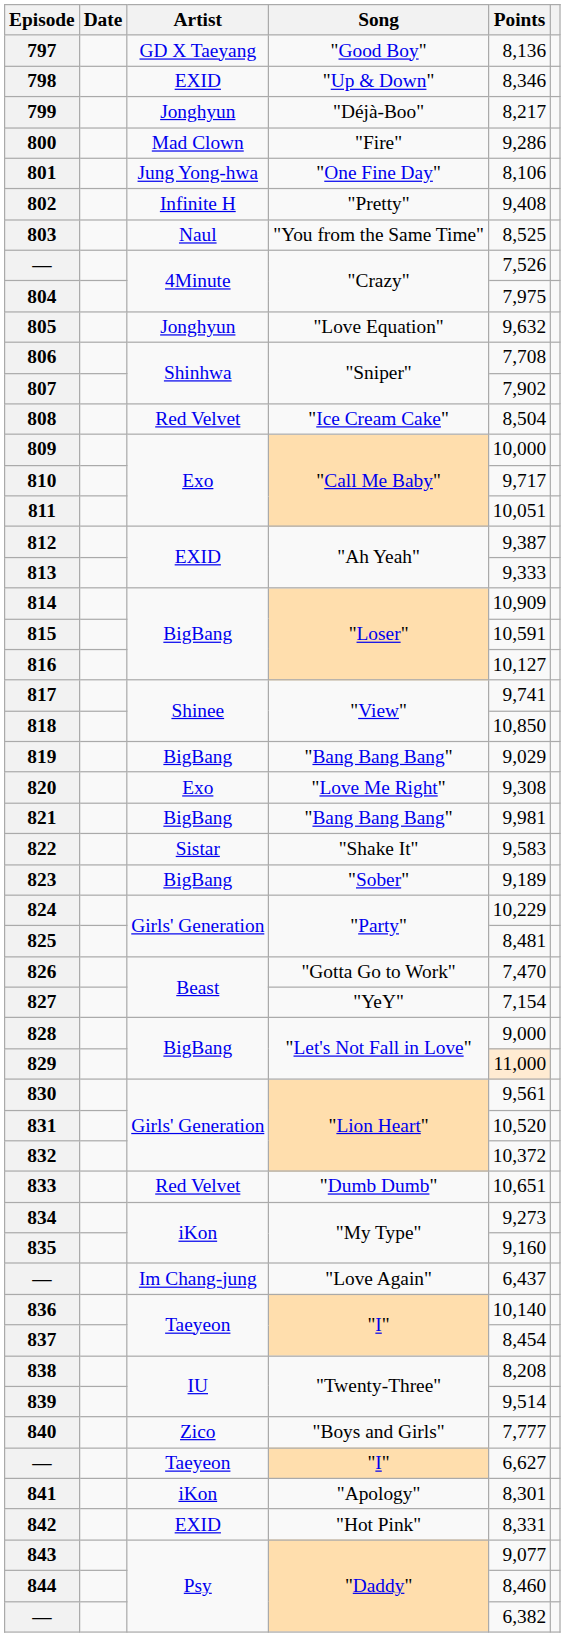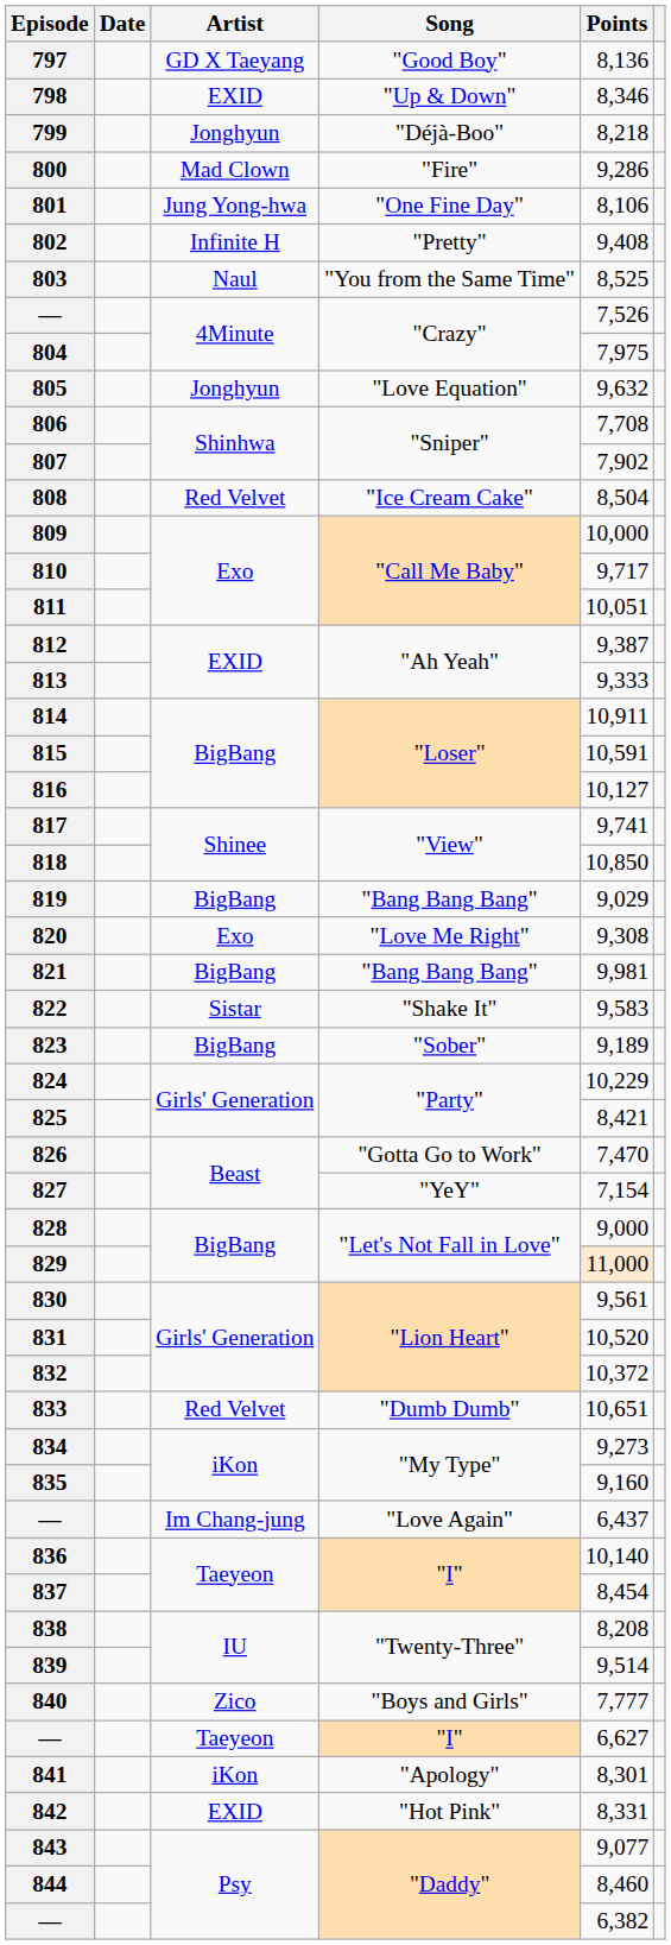 <table class="wikitable plainrowheaders sortable" style="text-align:center">
 <tr>
 <th scope="col">Episode</th>
 <th scope="col">Date</th>
 <th scope="col">Artist</th>
 <th scope="col">Song</th>
 <th scope="col">Points</th>
 <th scope="col" class="unsortable"></th>
 </tr>
 <tr>
 <th scope="row">797</th>
 <td></td>
 <td><a href='#'>GD X Taeyang</a></td>
 <td>"<a href='#'>Good Boy</a>"</td>
 <td style="text-align:right">8,136</td>
 <td></td>
 </tr>
 <tr>
 <th scope="row">798</th>
 <td></td>
 <td><a href='#'>EXID</a></td>
 <td>"<a href='#'>Up & Down</a>"</td>
 <td style="text-align:right">8,346</td>
 <td></td>
 </tr>
 <tr>
 <th scope="row">799</th>
 <td></td>
 <td><a href='#'>Jonghyun</a></td>
 <td>"Déjà-Boo"</td>
-<td style="text-align:right">8,217</td>
+<td style="text-align:right">8,218</td>
 <td></td>
 </tr>
 <tr>
 <th scope="row">800</th>
 <td></td>
 <td><a href='#'>Mad Clown</a></td>
 <td>"Fire"</td>
 <td style="text-align:right">9,286</td>
 <td></td>
 </tr>
 <tr>
 <th scope="row">801</th>
 <td></td>
 <td><a href='#'>Jung Yong-hwa</a></td>
 <td>"<a href='#'>One Fine Day</a>"</td>
 <td style="text-align:right">8,106</td>
 <td></td>
 </tr>
 <tr>
 <th scope="row">802</th>
 <td></td>
 <td><a href='#'>Infinite H</a></td>
 <td>"Pretty"</td>
 <td style="text-align:right">9,408</td>
 <td></td>
 </tr>
 <tr>
 <th scope="row">803</th>
 <td></td>
 <td><a href='#'>Naul</a></td>
 <td>"You from the Same Time"</td>
 <td style="text-align:right">8,525</td>
 <td></td>
 </tr>
 <tr>
 <th scope="row">—</th>
 <td></td>
 <td rowspan="2"><a href='#'>4Minute</a></td>
 <td rowspan="2">"Crazy"</td>
 <td style="text-align:right">7,526</td>
 <td></td>
 </tr>
 <tr>
 <th scope="row">804</th>
 <td></td>
 <td style="text-align:right">7,975</td>
 <td></td>
 </tr>
 <tr>
 <th scope="row">805</th>
 <td></td>
 <td><a href='#'>Jonghyun</a></td>
 <td>"Love Equation"</td>
 <td style="text-align:right">9,632</td>
 <td></td>
 </tr>
 <tr>
 <th scope="row">806</th>
 <td></td>
 <td rowspan="2"><a href='#'>Shinhwa</a></td>
 <td rowspan="2">"Sniper"</td>
 <td style="text-align:right">7,708</td>
 <td></td>
 </tr>
 <tr>
 <th scope="row">807</th>
 <td></td>
 <td style="text-align:right">7,902</td>
 <td></td>
 </tr>
 <tr>
 <th scope="row">808</th>
 <td></td>
 <td><a href='#'>Red Velvet</a></td>
 <td>"<a href='#'>Ice Cream Cake</a>"</td>
 <td style="text-align:right">8,504</td>
 <td></td>
 </tr>
 <tr>
 <th scope="row">809</th>
 <td></td>
 <td rowspan="3"><a href='#'>Exo</a></td>
 <td rowspan="3" style="background-color:#FFDEAD">"<a href='#'>Call Me Baby</a>" </td>
 <td style="text-align:right">10,000</td>
 <td></td>
 </tr>
 <tr>
 <th scope="row">810</th>
 <td></td>
 <td style="text-align:right">9,717</td>
 <td></td>
 </tr>
 <tr>
 <th scope="row">811</th>
 <td></td>
 <td style="text-align:right">10,051</td>
 <td></td>
 </tr>
 <tr>
 <th scope="row">812</th>
 <td></td>
 <td rowspan="2"><a href='#'>EXID</a></td>
 <td rowspan="2">"Ah Yeah"</td>
 <td style="text-align:right">9,387</td>
 <td></td>
 </tr>
 <tr>
 <th scope="row">813</th>
 <td></td>
 <td style="text-align:right">9,333</td>
 <td></td>
 </tr>
 <tr>
 <th scope="row">814</th>
 <td></td>
 <td rowspan="3"><a href='#'>BigBang</a></td>
 <td rowspan="3" style="background-color:#FFDEAD">"<a href='#'>Loser</a>" </td>
-<td style="text-align:right">10,909</td>
+<td style="text-align:right">10,911</td>
 <td></td>
 </tr>
 <tr>
 <th scope="row">815</th>
 <td></td>
 <td style="text-align:right">10,591</td>
 <td></td>
 </tr>
 <tr>
 <th scope="row">816</th>
 <td></td>
 <td style="text-align:right">10,127</td>
 <td></td>
 </tr>
 <tr>
 <th scope="row">817</th>
 <td></td>
 <td rowspan="2"><a href='#'>Shinee</a></td>
 <td rowspan="2">"<a href='#'>View</a>"</td>
 <td style="text-align:right">9,741</td>
 <td></td>
 </tr>
 <tr>
 <th scope="row">818</th>
 <td></td>
 <td style="text-align:right">10,850</td>
 <td></td>
 </tr>
 <tr>
 <th scope="row">819</th>
 <td></td>
 <td><a href='#'>BigBang</a></td>
 <td>"<a href='#'>Bang Bang Bang</a>"</td>
 <td style="text-align:right">9,029</td>
 <td></td>
 </tr>
 <tr>
 <th scope="row">820</th>
 <td></td>
 <td><a href='#'>Exo</a></td>
 <td>"<a href='#'>Love Me Right</a>"</td>
 <td style="text-align:right">9,308</td>
 <td></td>
 </tr>
 <tr>
 <th scope="row">821</th>
 <td></td>
 <td><a href='#'>BigBang</a></td>
 <td>"<a href='#'>Bang Bang Bang</a>"</td>
 <td style="text-align:right">9,981</td>
 <td></td>
 </tr>
 <tr>
 <th scope="row">822</th>
 <td></td>
 <td><a href='#'>Sistar</a></td>
 <td>"Shake It"</td>
 <td style="text-align:right">9,583</td>
 <td></td>
 </tr>
 <tr>
 <th scope="row">823</th>
 <td></td>
 <td><a href='#'>BigBang</a></td>
 <td>"<a href='#'>Sober</a>"</td>
 <td style="text-align:right">9,189</td>
 <td></td>
 </tr>
 <tr>
 <th scope="row">824</th>
 <td></td>
 <td rowspan="2"><a href='#'>Girls' Generation</a></td>
 <td rowspan="2">"<a href='#'>Party</a>"</td>
 <td style="text-align:right">10,229</td>
 <td></td>
 </tr>
 <tr>
 <th scope="row">825</th>
 <td></td>
-<td style="text-align:right">8,481</td>
+<td style="text-align:right">8,421</td>
 <td></td>
 </tr>
 <tr>
 <th scope="row">826</th>
 <td></td>
 <td rowspan="2"><a href='#'>Beast</a></td>
 <td>"Gotta Go to Work"</td>
 <td style="text-align:right">7,470</td>
 <td></td>
 </tr>
 <tr>
 <th scope="row">827</th>
 <td></td>
 <td>"YeY"</td>
 <td style="text-align:right">7,154</td>
 <td></td>
 </tr>
 <tr>
 <th scope="row">828</th>
 <td></td>
 <td rowspan="2"><a href='#'>BigBang</a></td>
 <td rowspan="2">"<a href='#'>Let's Not Fall in Love</a>"</td>
 <td style="text-align:right">9,000</td>
 <td></td>
 </tr>
 <tr>
 <th scope="row">829</th>
 <td></td>
 <td style="background-color:#FFEBD2; text-align:right">11,000 </td>
 <td></td>
 </tr>
 <tr>
 <th scope="row">830</th>
 <td></td>
 <td rowspan="3"><a href='#'>Girls' Generation</a></td>
 <td rowspan="3" style="background-color:#FFDEAD">"<a href='#'>Lion Heart</a>" </td>
 <td style="text-align:right">9,561</td>
 <td></td>
 </tr>
 <tr>
 <th scope="row">831</th>
 <td></td>
 <td style="text-align:right">10,520</td>
 <td></td>
 </tr>
 <tr>
 <th scope="row">832</th>
 <td></td>
 <td style="text-align:right">10,372</td>
 <td></td>
 </tr>
 <tr>
 <th scope="row">833</th>
 <td></td>
 <td><a href='#'>Red Velvet</a></td>
 <td>"<a href='#'>Dumb Dumb</a>"</td>
 <td style="text-align:right">10,651</td>
 <td></td>
 </tr>
 <tr>
 <th scope="row">834</th>
 <td></td>
 <td rowspan="2"><a href='#'>iKon</a></td>
 <td rowspan="2">"My Type"</td>
 <td style="text-align:right">9,273</td>
 <td></td>
 </tr>
 <tr>
 <th scope="row">835</th>
 <td></td>
 <td style="text-align:right">9,160</td>
 <td></td>
 </tr>
 <tr>
 <th scope="row">—</th>
 <td></td>
 <td><a href='#'>Im Chang-jung</a></td>
 <td>"Love Again"</td>
 <td style="text-align:right">6,437</td>
 <td></td>
 </tr>
 <tr>
 <th scope="row">836</th>
 <td></td>
 <td rowspan="2"><a href='#'>Taeyeon</a></td>
 <td rowspan="2" style="background-color:#FFDEAD">"<a href='#'>I</a>" </td>
 <td style="text-align:right">10,140</td>
 <td></td>
 </tr>
 <tr>
 <th scope="row">837</th>
 <td></td>
 <td style="text-align:right">8,454</td>
 <td></td>
 </tr>
 <tr>
 <th scope="row">838</th>
 <td></td>
 <td rowspan="2"><a href='#'>IU</a></td>
 <td rowspan="2">"Twenty-Three"</td>
 <td style="text-align:right">8,208</td>
 <td></td>
 </tr>
 <tr>
 <th scope="row">839</th>
 <td></td>
 <td style="text-align:right">9,514</td>
 <td></td>
 </tr>
 <tr>
 <th scope="row">840</th>
 <td></td>
 <td><a href='#'>Zico</a></td>
 <td>"Boys and Girls"</td>
 <td style="text-align:right">7,777</td>
 <td></td>
 </tr>
 <tr>
 <th scope="row">—</th>
 <td></td>
 <td><a href='#'>Taeyeon</a></td>
 <td style="background-color:#FFDEAD">"<a href='#'>I</a>" </td>
 <td style="text-align:right">6,627</td>
 <td></td>
 </tr>
 <tr>
 <th scope="row">841</th>
 <td></td>
 <td><a href='#'>iKon</a></td>
 <td>"Apology"</td>
 <td style="text-align:right">8,301</td>
 <td></td>
 </tr>
 <tr>
 <th scope="row">842</th>
 <td></td>
 <td><a href='#'>EXID</a></td>
 <td>"Hot Pink"</td>
 <td style="text-align:right">8,331</td>
 <td></td>
 </tr>
 <tr>
 <th scope="row">843</th>
 <td></td>
 <td rowspan="3"><a href='#'>Psy</a></td>
 <td rowspan="3" style="background-color:#FFDEAD">"<a href='#'>Daddy</a>" </td>
 <td style="text-align:right">9,077</td>
 <td></td>
 </tr>
 <tr>
 <th scope="row">844</th>
 <td></td>
 <td style="text-align:right">8,460</td>
 <td></td>
 </tr>
 <tr>
 <th scope="row">—</th>
 <td></td>
 <td style="text-align:right">6,382</td>
 <td></td>
 </tr>
 </table>
